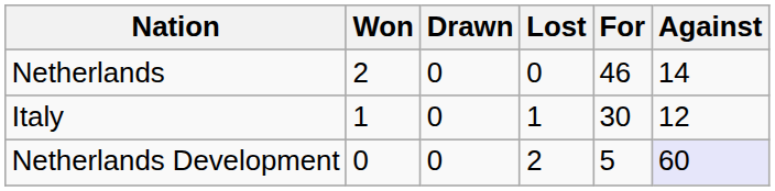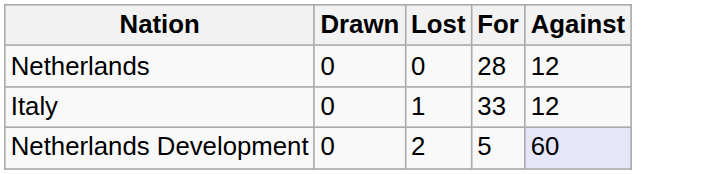 <table class="wikitable">
 <tr>
 <th>Nation</th>
-<th>Won</th>
 <th>Drawn</th>
 <th>Lost</th>
 <th>For</th>
 <th>Against</th>
 </tr>
 <tr>
 <td>Netherlands</td>
-<td>2</td>
 <td>0</td>
 <td>0</td>
-<td>46</td>
-<td>14</td>
+<td>28</td>
+<td>12</td>
 </tr>
 <tr>
 <td>Italy</td>
-<td>1</td>
 <td>0</td>
 <td>1</td>
-<td>30</td>
+<td>33</td>
 <td>12</td>
 </tr>
 <tr>
 <td>Netherlands Development</td>
-<td>0</td>
 <td>0</td>
 <td>2</td>
 <td>5</td>
 <td style="background: lavender;">60</td>
 </tr>
 </table>
